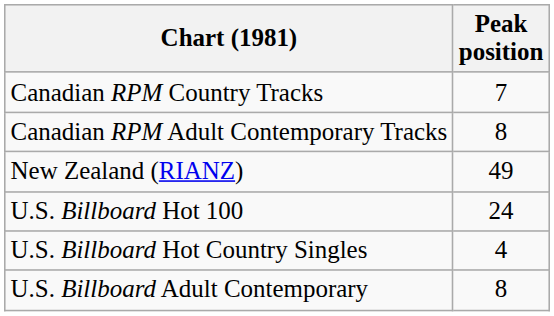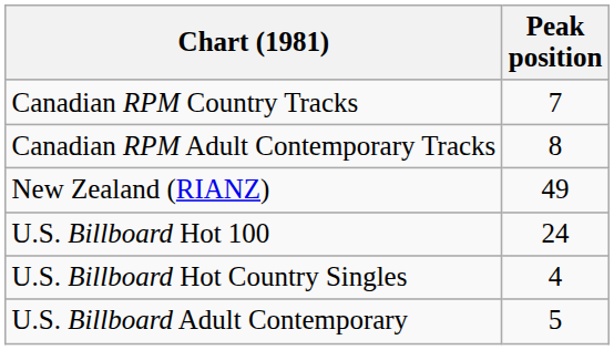 <table class="wikitable sortable">
 <tr>
 <th>Chart (1981)</th>
 <th>Peak<br>position</th>
 </tr>
 <tr>
 <td>Canadian <em>RPM</em> Country Tracks</td>
 <td align="center">7</td>
 </tr>
 <tr>
 <td>Canadian <em>RPM</em> Adult Contemporary Tracks</td>
 <td align="center">8</td>
 </tr>
 <tr>
 <td>New Zealand (<a href='#'>RIANZ</a>)</td>
 <td style="text-align:center;">49</td>
 </tr>
 <tr>
 <td>U.S. <em>Billboard</em> Hot 100</td>
 <td align="center">24</td>
 </tr>
 <tr>
 <td>U.S. <em>Billboard</em> Hot Country Singles</td>
 <td align="center">4</td>
 </tr>
 <tr>
 <td>U.S. <em>Billboard</em> Adult Contemporary</td>
-<td align="center">8</td>
+<td align="center">5</td>
 </tr>
 </table>
